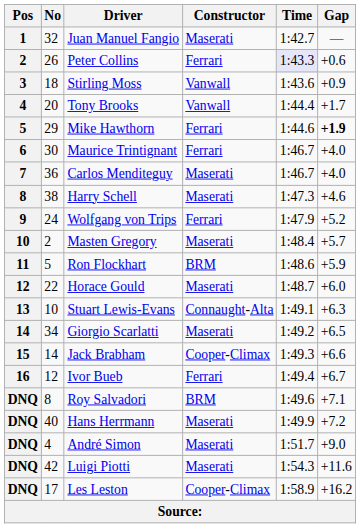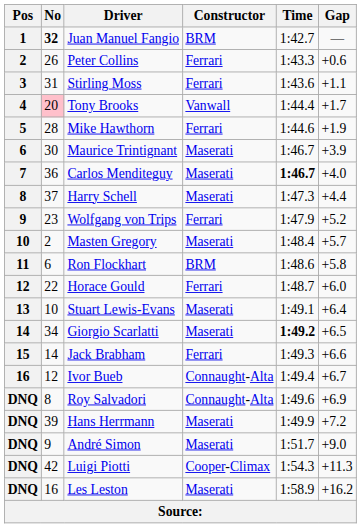 <table class="wikitable sortable" style="font-size: 95%">
 <tr>
 <th>Pos</th>
 <th>No</th>
 <th>Driver</th>
 <th>Constructor</th>
 <th>Time</th>
 <th>Gap</th>
 </tr>
 <tr>
 <th>1</th>
-<td>32</td>
+<td><strong>32</strong></td>
 <td> <a href='#'>Juan Manuel Fangio</a></td>
-<td><a href='#'>Maserati</a></td>
+<td><a href='#'>BRM</a></td>
 <td>1:42.7</td>
 <td align="center">—</td>
 </tr>
 <tr>
 <th>2</th>
 <td>26</td>
 <td> <a href='#'>Peter Collins</a></td>
 <td><a href='#'>Ferrari</a></td>
-<td style="background: lavender;">1:43.3</td>
+<td>1:43.3</td>
 <td>+0.6</td>
 </tr>
 <tr>
 <th>3</th>
-<td>18</td>
+<td>31</td>
 <td> <a href='#'>Stirling Moss</a></td>
-<td><a href='#'>Vanwall</a></td>
+<td><a href='#'>Ferrari</a></td>
 <td>1:43.6</td>
-<td>+0.9</td>
+<td>+1.1</td>
 </tr>
 <tr>
 <th>4</th>
-<td>20</td>
+<td style="background: pink;">20</td>
 <td> <a href='#'>Tony Brooks</a></td>
 <td><a href='#'>Vanwall</a></td>
 <td>1:44.4</td>
 <td>+1.7</td>
 </tr>
 <tr>
 <th>5</th>
-<td>29</td>
+<td>28</td>
 <td> <a href='#'>Mike Hawthorn</a></td>
 <td><a href='#'>Ferrari</a></td>
 <td>1:44.6</td>
-<td><strong>+1.9</strong></td>
+<td>+1.9</td>
 </tr>
 <tr>
 <th>6</th>
 <td>30</td>
 <td> <a href='#'>Maurice Trintignant</a></td>
-<td><a href='#'>Ferrari</a></td>
+<td><a href='#'>Maserati</a></td>
 <td>1:46.7</td>
-<td>+4.0</td>
+<td>+3.9</td>
 </tr>
 <tr>
 <th>7</th>
 <td>36</td>
 <td> <a href='#'>Carlos Menditeguy</a></td>
 <td><a href='#'>Maserati</a></td>
-<td>1:46.7</td>
+<td><strong>1:46.7</strong></td>
 <td>+4.0</td>
 </tr>
 <tr>
 <th>8</th>
-<td>38</td>
+<td>37</td>
 <td> <a href='#'>Harry Schell</a></td>
 <td><a href='#'>Maserati</a></td>
 <td>1:47.3</td>
-<td>+4.6</td>
+<td>+4.4</td>
 </tr>
 <tr>
 <th>9</th>
-<td>24</td>
+<td>23</td>
 <td> <a href='#'>Wolfgang von Trips</a></td>
 <td><a href='#'>Ferrari</a></td>
 <td>1:47.9</td>
 <td>+5.2</td>
 </tr>
 <tr>
 <th>10</th>
 <td>2</td>
 <td> <a href='#'>Masten Gregory</a></td>
 <td><a href='#'>Maserati</a></td>
 <td>1:48.4</td>
 <td>+5.7</td>
 </tr>
 <tr>
 <th>11</th>
-<td>5</td>
+<td>6</td>
 <td> <a href='#'>Ron Flockhart</a></td>
 <td><a href='#'>BRM</a></td>
 <td>1:48.6</td>
-<td>+5.9</td>
+<td>+5.8</td>
 </tr>
 <tr>
 <th>12</th>
 <td>22</td>
 <td> <a href='#'>Horace Gould</a></td>
-<td><a href='#'>Maserati</a></td>
+<td><a href='#'>Ferrari</a></td>
 <td>1:48.7</td>
 <td>+6.0</td>
 </tr>
 <tr>
 <th>13</th>
 <td>10</td>
 <td> <a href='#'>Stuart Lewis-Evans</a></td>
-<td><a href='#'>Connaught</a>-<a href='#'>Alta</a></td>
+<td><a href='#'>Maserati</a></td>
 <td>1:49.1</td>
-<td>+6.3</td>
+<td>+6.4</td>
 </tr>
 <tr>
 <th>14</th>
 <td>34</td>
 <td> <a href='#'>Giorgio Scarlatti</a></td>
 <td><a href='#'>Maserati</a></td>
-<td>1:49.2</td>
+<td><strong>1:49.2</strong></td>
 <td>+6.5</td>
 </tr>
 <tr>
 <th>15</th>
 <td>14</td>
 <td> <a href='#'>Jack Brabham</a></td>
-<td><a href='#'>Cooper</a>-<a href='#'>Climax</a></td>
+<td><a href='#'>Ferrari</a></td>
 <td>1:49.3</td>
 <td>+6.6</td>
 </tr>
 <tr>
 <th>16</th>
 <td>12</td>
 <td> <a href='#'>Ivor Bueb</a></td>
-<td><a href='#'>Ferrari</a></td>
+<td><a href='#'>Connaught</a>-<a href='#'>Alta</a></td>
 <td>1:49.4</td>
 <td>+6.7</td>
 </tr>
 <tr>
 <th>DNQ</th>
 <td>8</td>
 <td> <a href='#'>Roy Salvadori</a></td>
-<td><a href='#'>BRM</a></td>
+<td><a href='#'>Connaught</a>-<a href='#'>Alta</a></td>
 <td>1:49.6</td>
-<td>+7.1</td>
+<td>+6.9</td>
 </tr>
 <tr>
 <th>DNQ</th>
-<td>40</td>
+<td>39</td>
 <td> <a href='#'>Hans Herrmann</a></td>
 <td><a href='#'>Maserati</a></td>
 <td>1:49.9</td>
 <td>+7.2</td>
 </tr>
 <tr>
 <th>DNQ</th>
-<td>4</td>
+<td>9</td>
 <td> <a href='#'>André Simon</a></td>
 <td><a href='#'>Maserati</a></td>
 <td>1:51.7</td>
 <td>+9.0</td>
 </tr>
 <tr>
 <th>DNQ</th>
 <td>42</td>
 <td> <a href='#'>Luigi Piotti</a></td>
-<td><a href='#'>Maserati</a></td>
+<td><a href='#'>Cooper</a>-<a href='#'>Climax</a></td>
 <td>1:54.3</td>
-<td>+11.6</td>
+<td>+11.3</td>
 </tr>
 <tr>
 <th>DNQ</th>
-<td>17</td>
+<td>16</td>
 <td> <a href='#'>Les Leston</a></td>
-<td><a href='#'>Cooper</a>-<a href='#'>Climax</a></td>
+<td><a href='#'>Maserati</a></td>
 <td>1:58.9</td>
 <td>+16.2</td>
 </tr>
 <tr>
 <th colspan="6">Source:</th>
 </tr>
 </table>
